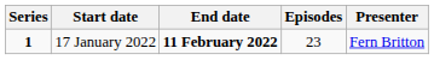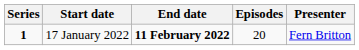 <table class="wikitable" style="text-align:center;">
 <tr>
 <th>Series</th>
 <th>Start date</th>
 <th>End date</th>
 <th>Episodes</th>
 <th>Presenter</th>
 </tr>
 <tr>
 <td><strong>1</strong></td>
 <td>17 January 2022</td>
 <td><strong>11 February 2022</strong></td>
-<td>23</td>
+<td>20</td>
 <td><a href='#'>Fern Britton</a></td>
 </tr>
 </table>
